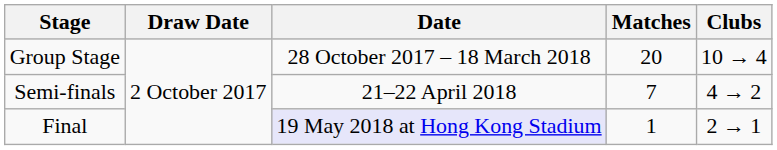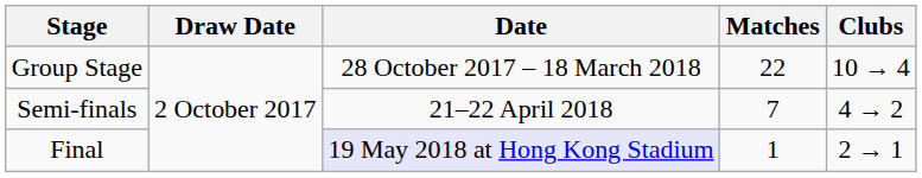 <table class="wikitable">
 <tr>
 <th>Stage</th>
 <th>Draw Date</th>
 <th>Date</th>
 <th>Matches</th>
 <th>Clubs</th>
 </tr>
 <tr align=center>
 <td>Group Stage</td>
 <td rowspan=3>2 October 2017</td>
 <td>28 October 2017 – 18 March 2018</td>
-<td>20</td>
+<td>22</td>
 <td>10 → 4</td>
 </tr>
 <tr align=center>
 <td>Semi-finals</td>
 <td>21–22 April 2018</td>
 <td>7</td>
 <td>4 → 2</td>
 </tr>
 <tr align=center>
 <td>Final</td>
 <td style="background: lavender;">19 May 2018 at <a href='#'>Hong Kong Stadium</a></td>
 <td>1</td>
 <td>2 → 1</td>
 </tr>
 </table>
